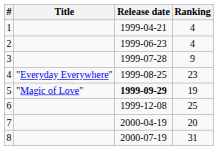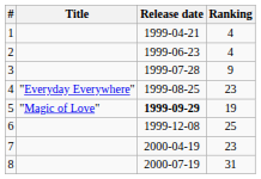 <table class="wikitable" style="text-align:center;">
 <tr>
 <th>#</th>
 <th>Title</th>
 <th>Release date</th>
 <th>Ranking</th>
 </tr>
 <tr>
 <td>1</td>
 <td align="left"></td>
 <td>1999-04-21</td>
 <td>4</td>
 </tr>
 <tr>
 <td>2</td>
 <td align="left"></td>
 <td>1999-06-23</td>
 <td>4</td>
 </tr>
 <tr>
 <td>3</td>
 <td align="left"></td>
 <td>1999-07-28</td>
 <td>9</td>
 </tr>
 <tr>
 <td>4</td>
 <td align="left">"<a href='#'>Everyday Everywhere</a>"</td>
 <td>1999-08-25</td>
 <td>23</td>
 </tr>
 <tr>
 <td>5</td>
 <td align="left">"<a href='#'>Magic of Love</a>"</td>
 <td><strong>1999-09-29</strong></td>
 <td>19</td>
 </tr>
 <tr>
 <td>6</td>
 <td align="left"></td>
 <td>1999-12-08</td>
 <td>25</td>
 </tr>
 <tr>
 <td>7</td>
 <td align="left"></td>
 <td>2000-04-19</td>
-<td>20</td>
+<td>23</td>
 </tr>
 <tr>
 <td>8</td>
 <td align="left"></td>
 <td>2000-07-19</td>
 <td>31</td>
 </tr>
 </table>
